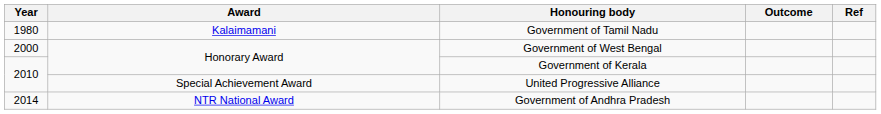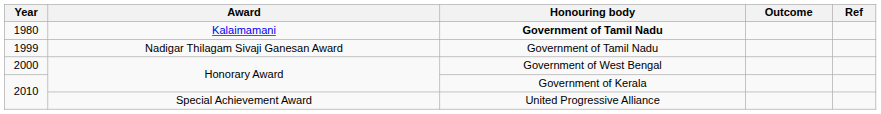 <table class="wikitable" style="width:100%;">
 <tr>
 <th width=5%>Year</th>
 <th style="width:45%;">Award</th>
 <th style="width:35%;">Honouring body</th>
 <th style="width:10%;">Outcome</th>
 <th style="width:5%;">Ref</th>
 </tr>
 <tr>
 <td style="text-align:center;">1980</td>
 <td style="text-align:center;"><a href='#'>Kalaimamani</a></td>
+<td style="text-align:center;"><strong>Government of Tamil Nadu</strong></td>
+<td></td>
+<td></td>
+</tr>
+<tr>
+<td style="text-align:center;">1999</td>
+<td style="text-align:center;">Nadigar Thilagam Sivaji Ganesan Award</td>
 <td style="text-align:center;">Government of Tamil Nadu</td>
 <td></td>
 <td></td>
 </tr>
 <tr>
 <td style="text-align:center;">2000</td>
 <td rowspan="2" style="text-align:center;">Honorary Award</td>
 <td style="text-align:center;">Government of West Bengal</td>
 <td></td>
 <td></td>
 </tr>
 <tr>
 <td rowspan="2" style="text-align:center;">2010</td>
 <td style="text-align:center;">Government of Kerala</td>
 <td></td>
 <td></td>
 </tr>
 <tr>
 <td style="text-align:center;">Special Achievement Award</td>
 <td style="text-align:center;">United Progressive Alliance</td>
 <td></td>
 <td></td>
 </tr>
-<tr>
-<td style="text-align:center;">2014</td>
-<td style="text-align:center;"><a href='#'>NTR National Award</a></td>
-<td style="text-align:center;">Government of Andhra Pradesh</td>
-<td></td>
-<td></td>
-</tr>
 </table>
